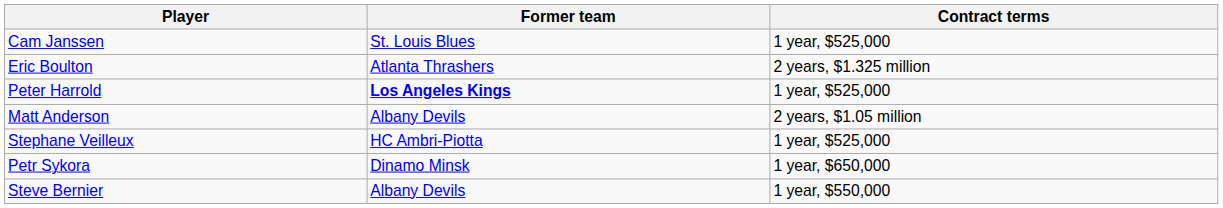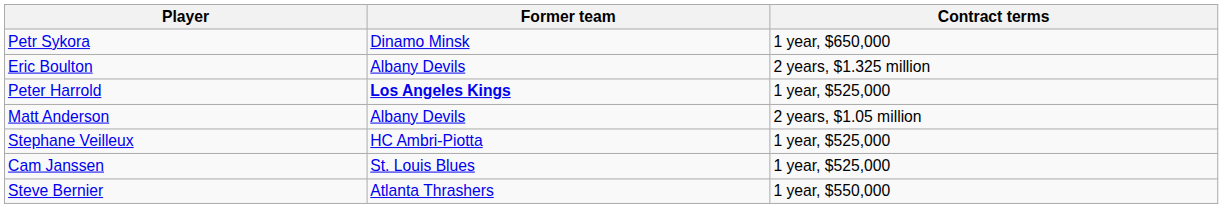 <table class="wikitable" style="width:98%;">
 <tr>
 <th>Player</th>
 <th>Former team</th>
 <th>Contract terms</th>
 </tr>
 <tr>
-<td><a href='#'>Cam Janssen</a></td>
-<td><a href='#'>St. Louis Blues</a></td>
-<td>1 year, $525,000</td>
+<td><a href='#'>Petr Sykora</a></td>
+<td><a href='#'>Dinamo Minsk</a></td>
+<td>1 year, $650,000</td>
 </tr>
 <tr>
 <td><a href='#'>Eric Boulton</a></td>
-<td><a href='#'>Atlanta Thrashers</a></td>
+<td><a href='#'>Albany Devils</a></td>
 <td>2 years, $1.325 million</td>
 </tr>
 <tr>
 <td><a href='#'>Peter Harrold</a></td>
 <td><strong><a href='#'>Los Angeles Kings</a></strong></td>
 <td>1 year, $525,000</td>
 </tr>
 <tr>
 <td><a href='#'>Matt Anderson</a></td>
 <td><a href='#'>Albany Devils</a></td>
 <td>2 years, $1.05 million</td>
 </tr>
 <tr>
 <td><a href='#'>Stephane Veilleux</a></td>
 <td><a href='#'>HC Ambri-Piotta</a></td>
 <td>1 year, $525,000</td>
 </tr>
 <tr>
-<td><a href='#'>Petr Sykora</a></td>
-<td><a href='#'>Dinamo Minsk</a></td>
-<td>1 year, $650,000</td>
+<td><a href='#'>Cam Janssen</a></td>
+<td><a href='#'>St. Louis Blues</a></td>
+<td>1 year, $525,000</td>
 </tr>
 <tr>
 <td><a href='#'>Steve Bernier</a></td>
-<td><a href='#'>Albany Devils</a></td>
+<td><a href='#'>Atlanta Thrashers</a></td>
 <td>1 year, $550,000</td>
 </tr>
 </table>
